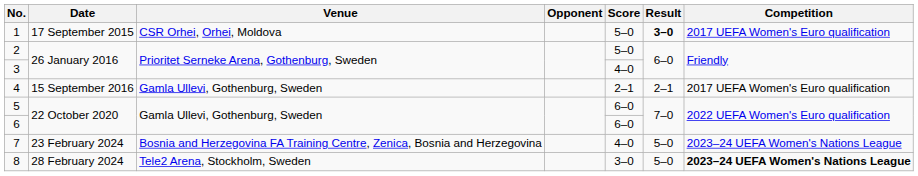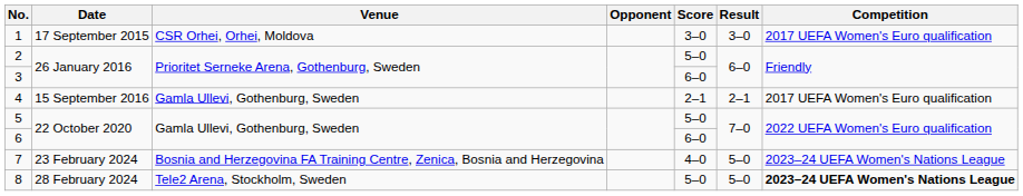 <table class="wikitable sortable">
 <tr>
 <th scope="col">No.</th>
 <th scope="col">Date</th>
 <th scope="col">Venue</th>
 <th scope="col">Opponent</th>
 <th scope="col">Score</th>
 <th scope="col">Result</th>
 <th scope="col">Competition</th>
 </tr>
 <tr>
 <td align="center">1</td>
 <td>17 September 2015</td>
 <td><a href='#'>CSR Orhei</a>, <a href='#'>Orhei</a>, Moldova</td>
 <td></td>
-<td align="center">5–0</td>
-<td align="center"><strong>3–0</strong></td>
+<td align="center">3–0</td>
+<td align="center">3–0</td>
 <td><a href='#'>2017 UEFA Women's Euro qualification</a></td>
 </tr>
 <tr>
 <td align="center">2</td>
 <td rowspan="2">26 January 2016</td>
 <td rowspan="2"><a href='#'>Prioritet Serneke Arena</a>, <a href='#'>Gothenburg</a>, Sweden</td>
 <td rowspan="2"></td>
 <td align="center">5–0</td>
 <td rowspan="2" style="text-align:center">6–0</td>
 <td rowspan="2"><a href='#'>Friendly</a></td>
 </tr>
 <tr>
 <td align="center">3</td>
-<td align="center">4–0</td>
+<td align="center">6–0</td>
 </tr>
 <tr>
 <td align="center">4</td>
 <td>15 September 2016</td>
 <td><a href='#'>Gamla Ullevi</a>, Gothenburg, Sweden</td>
 <td></td>
 <td align="center">2–1</td>
 <td align="center">2–1</td>
 <td>2017 UEFA Women's Euro qualification</td>
 </tr>
 <tr>
 <td align="center">5</td>
 <td rowspan="2">22 October 2020</td>
 <td rowspan="2">Gamla Ullevi, Gothenburg, Sweden</td>
 <td rowspan="2"></td>
-<td align="center">6–0</td>
+<td align="center">5–0</td>
 <td rowspan="2" style="text-align:center">7–0</td>
 <td rowspan="2"><a href='#'>2022 UEFA Women's Euro qualification</a></td>
 </tr>
 <tr>
 <td align="center">6</td>
 <td align="center">6–0</td>
 </tr>
 <tr>
 <td align="center">7</td>
 <td>23 February 2024</td>
 <td><a href='#'>Bosnia and Herzegovina FA Training Centre</a>, <a href='#'>Zenica</a>, Bosnia and Herzegovina</td>
 <td></td>
 <td align="center">4–0</td>
 <td align="center">5–0</td>
 <td><a href='#'>2023–24 UEFA Women's Nations League</a></td>
 </tr>
 <tr>
 <td align="center">8</td>
 <td>28 February 2024</td>
 <td><a href='#'>Tele2 Arena</a>, Stockholm, Sweden</td>
 <td></td>
-<td align="center">3–0</td>
+<td align="center">5–0</td>
 <td align="center">5–0</td>
 <td><strong>2023–24 UEFA Women's Nations League</strong></td>
 </tr>
 </table>
